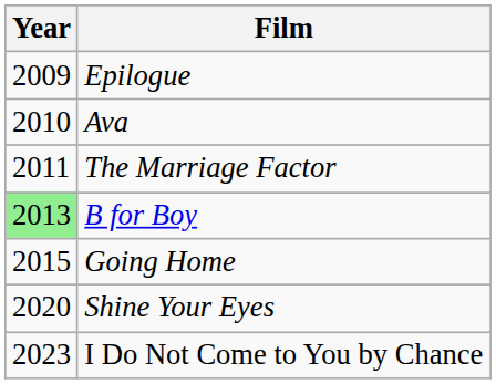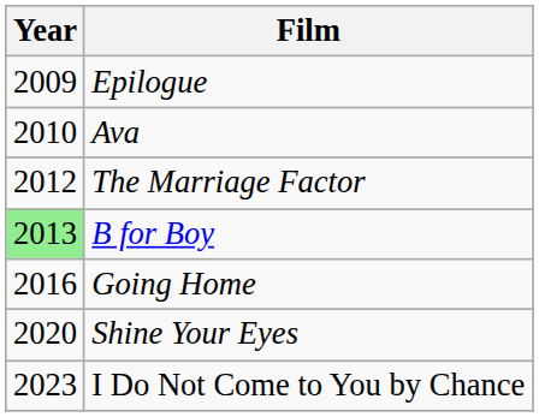 <table class="wikitable">
 <tr>
 <th>Year</th>
 <th>Film</th>
 </tr>
 <tr>
 <td>2009</td>
 <td><em>Epilogue</em></td>
 </tr>
 <tr>
 <td>2010</td>
 <td><em>Ava</em></td>
 </tr>
 <tr>
-<td>2011</td>
+<td>2012</td>
 <td><em>The Marriage Factor</em></td>
 </tr>
 <tr>
 <td style="background: lightgreen;">2013</td>
 <td><em><a href='#'>B for Boy</a></em></td>
 </tr>
 <tr>
-<td>2015</td>
+<td>2016</td>
 <td><em>Going Home</em></td>
 </tr>
 <tr>
 <td>2020</td>
 <td><em>Shine Your Eyes</em></td>
 </tr>
 <tr>
 <td>2023</td>
 <td>I Do Not Come to You by Chance</td>
 </tr>
 </table>
